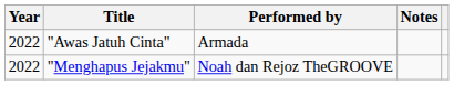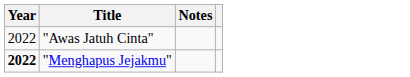 <table class="wikitable unsortable">
 <tr>
 <th>Year</th>
 <th>Title</th>
-<th>Performed by</th>
 <th>Notes</th>
 <th></th>
 </tr>
 <tr>
 <td>2022</td>
 <td>"Awas Jatuh Cinta"</td>
-<td>Armada</td>
 <td></td>
 <td align="center"></td>
 </tr>
 <tr>
-<td>2022</td>
+<td><strong>2022</strong></td>
 <td>"<a href='#'>Menghapus Jejakmu</a>"</td>
-<td><a href='#'>Noah</a> dan Rejoz TheGROOVE</td>
 <td></td>
 <td align="center"></td>
 </tr>
 </table>
